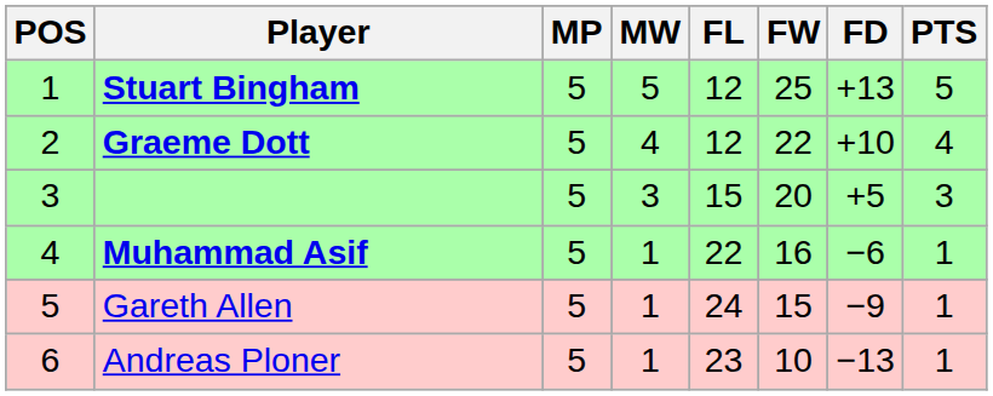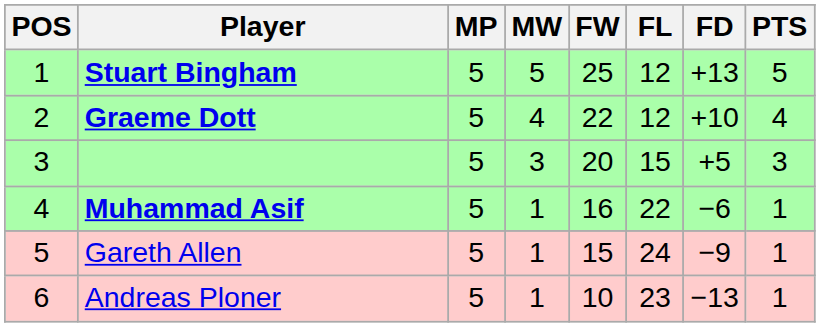 <table class="wikitable" style="text-align: center;">
 <tr>
 <th width=25>POS</th>
 <th width=200>Player</th>
 <th width=25>MP</th>
 <th width=25>MW</th>
+<th width=25>FW</th>
 <th width=25>FL</th>
-<th width=25>FW</th>
 <th width=25>FD</th>
 <th width=25>PTS</th>
 </tr>
 <tr style="background:#aaffaa;">
 <td>1</td>
 <td style="text-align:left;"> <strong><a href='#'>Stuart Bingham</a></strong></td>
 <td>5</td>
 <td>5</td>
+<td>25</td>
 <td>12</td>
-<td>25</td>
 <td>+13</td>
 <td>5</td>
 </tr>
 <tr style="background:#aaffaa;">
 <td>2</td>
 <td style="text-align:left;"> <strong><a href='#'>Graeme Dott</a></strong></td>
 <td>5</td>
 <td>4</td>
+<td>22</td>
 <td>12</td>
-<td>22</td>
 <td>+10</td>
 <td>4</td>
 </tr>
 <tr style="background:#aaffaa;">
 <td>3</td>
 <td style="text-align:left;"></td>
 <td>5</td>
 <td>3</td>
+<td>20</td>
 <td>15</td>
-<td>20</td>
 <td>+5</td>
 <td>3</td>
 </tr>
 <tr style="background:#aaffaa;">
 <td>4</td>
 <td style="text-align:left;"> <strong><a href='#'>Muhammad Asif</a></strong></td>
 <td>5</td>
 <td>1</td>
+<td>16</td>
 <td>22</td>
-<td>16</td>
 <td>−6</td>
 <td>1</td>
 </tr>
 <tr style="background:#fcc;">
 <td>5</td>
 <td style="text-align:left;"> <a href='#'>Gareth Allen</a></td>
 <td>5</td>
 <td>1</td>
+<td>15</td>
 <td>24</td>
-<td>15</td>
 <td>−9</td>
 <td>1</td>
 </tr>
 <tr style="background:#fcc;">
 <td>6</td>
 <td style="text-align:left;"> <a href='#'>Andreas Ploner</a></td>
 <td>5</td>
 <td>1</td>
+<td>10</td>
 <td>23</td>
-<td>10</td>
 <td>−13</td>
 <td>1</td>
 </tr>
 </table>
